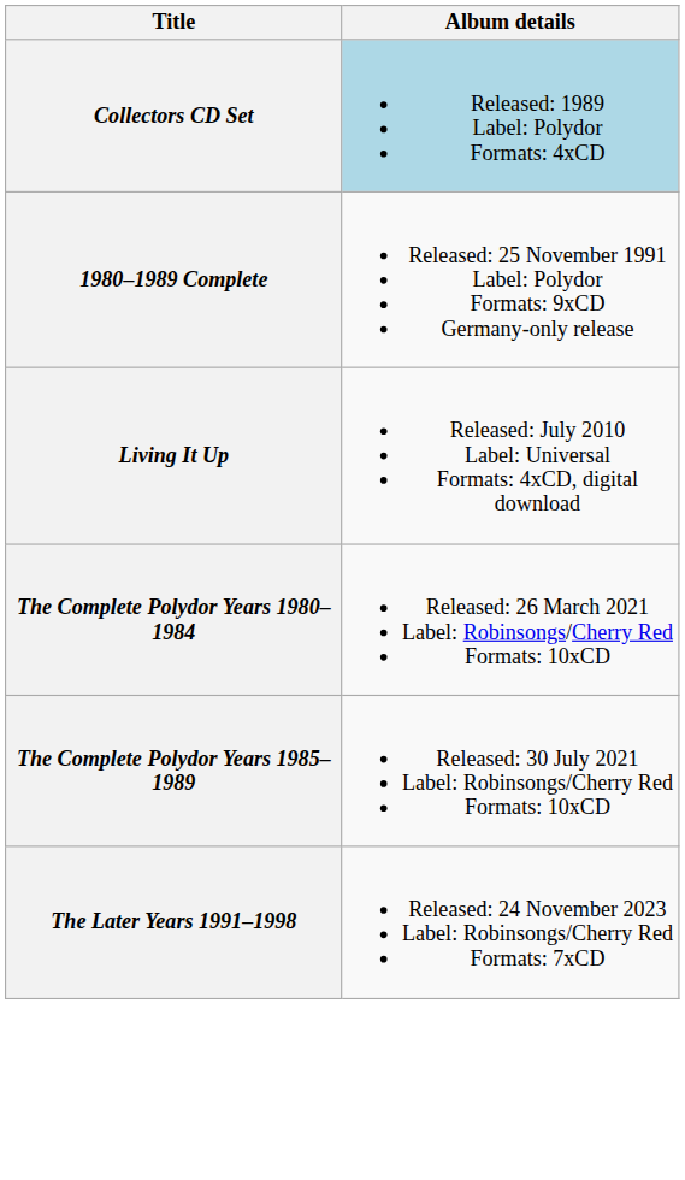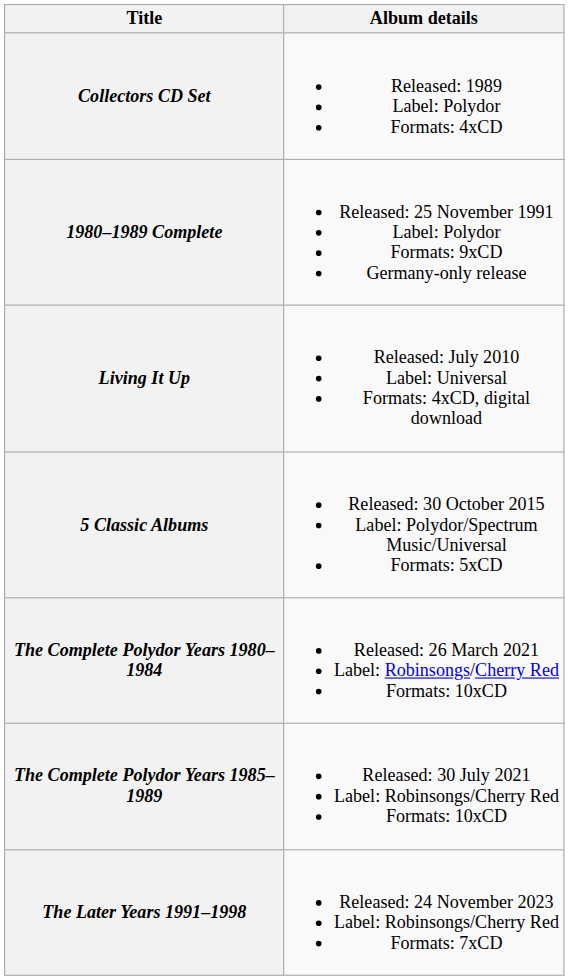 <table class="wikitable plainrowheaders" style="text-align:center;">
 <tr>
 <th scope="col" style="width:15em;">Title</th>
 <th scope="col" style="width:15em;">Album details</th>
 </tr>
 <tr>
 <th scope="row"><em>Collectors CD Set</em></th>
-<td style="background: lightblue;"><br><ul><li>Released: 1989</li><li>Label: Polydor</li><li>Formats: 4xCD</li></ul></td>
+<td><br><ul><li>Released: 1989</li><li>Label: Polydor</li><li>Formats: 4xCD</li></ul></td>
 </tr>
 <tr>
 <th scope="row"><em>1980–1989 Complete</em></th>
 <td><br><ul><li>Released: 25 November 1991</li><li>Label: Polydor</li><li>Formats: 9xCD</li><li>Germany-only release</li></ul></td>
 </tr>
 <tr>
 <th scope="row"><em>Living It Up</em></th>
 <td><br><ul><li>Released: July 2010</li><li>Label: Universal</li><li>Formats: 4xCD, digital download</li></ul></td>
+</tr>
+<tr>
+<th scope="row"><em>5 Classic Albums</em></th>
+<td><br><ul><li>Released: 30 October 2015</li><li>Label: Polydor/Spectrum Music/Universal</li><li>Formats: 5xCD</li></ul></td>
 </tr>
 <tr>
 <th scope="row"><em>The Complete Polydor Years 1980–1984</em></th>
 <td><br><ul><li>Released: 26 March 2021</li><li>Label: <a href='#'>Robinsongs</a>/<a href='#'>Cherry Red</a></li><li>Formats: 10xCD</li></ul></td>
 </tr>
 <tr>
 <th scope="row"><em>The Complete Polydor Years 1985–1989</em></th>
 <td><br><ul><li>Released: 30 July 2021</li><li>Label: Robinsongs/Cherry Red</li><li>Formats: 10xCD</li></ul></td>
 </tr>
 <tr>
 <th scope="row"><em>The Later Years 1991–1998</em></th>
 <td><br><ul><li>Released: 24 November 2023</li><li>Label: Robinsongs/Cherry Red</li><li>Formats: 7xCD</li></ul></td>
 </tr>
 </table>
